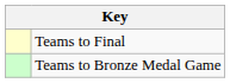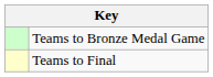 <table class="wikitable" style="text-align: center">
 <tr>
 <th colspan=2>Key</th>
 </tr>
 <tr>
+<td style="background:#ccffcc; width:20px;"></td>
+<td align=left>Teams to Bronze Medal Game</td>
+</tr>
+<tr>
 <td style="background:#ffffcc; width:20px;"></td>
 <td align=left>Teams to Final</td>
 </tr>
-<tr>
-<td style="background:#ccffcc; width:20px;"></td>
-<td align=left>Teams to Bronze Medal Game</td>
-</tr>
 </table>
